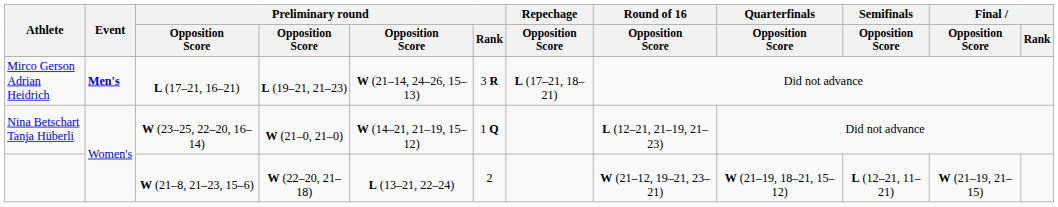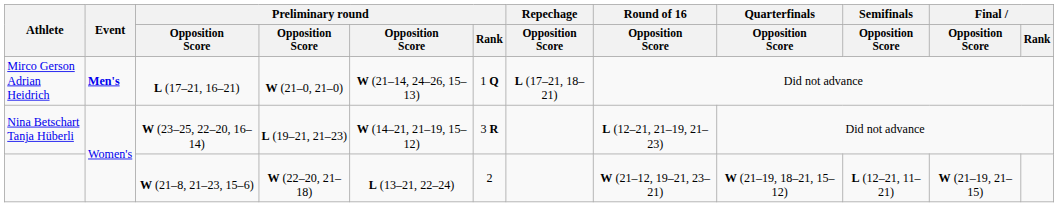 <table class=wikitable style=font-size:90%;text-align:center>
 <tr>
 <th rowspan=2>Athlete</th>
 <th rowspan=2>Event</th>
 <th colspan=4>Preliminary round</th>
 <th>Repechage</th>
 <th>Round of 16</th>
 <th>Quarterfinals</th>
 <th>Semifinals</th>
 <th colspan=2>Final / </th>
 </tr>
 <tr style=font-size:95%>
 <th>Opposition<br>Score</th>
 <th>Opposition<br>Score</th>
 <th>Opposition<br>Score</th>
 <th>Rank</th>
 <th>Opposition<br>Score</th>
 <th>Opposition<br>Score</th>
 <th>Opposition<br>Score</th>
 <th>Opposition<br>Score</th>
 <th>Opposition<br>Score</th>
 <th>Rank</th>
 </tr>
 <tr>
 <td align=left><a href='#'>Mirco Gerson</a><br><a href='#'>Adrian Heidrich</a></td>
 <td align=left><strong><a href='#'>Men's</a></strong></td>
 <td><br><strong>L</strong> (17–21, 16–21)</td>
-<td><br><strong>L</strong> (19–21, 21–23)</td>
+<td><br><strong>W</strong> (21–0, 21–0)</td>
 <td><br><strong>W</strong> (21–14, 24–26, 15–13)</td>
-<td>3 <strong>R</strong></td>
+<td>1 <strong>Q</strong></td>
 <td><br><strong>L</strong> (17–21, 18–21)</td>
 <td colspan=5>Did not advance</td>
 </tr>
 <tr align=center>
 <td align=left><a href='#'>Nina Betschart</a><br><a href='#'>Tanja Hüberli</a></td>
 <td align=left rowspan=2><a href='#'>Women's</a></td>
 <td><br><strong>W</strong> (23–25, 22–20, 16–14)</td>
-<td><br><strong>W</strong> (21–0, 21–0)</td>
+<td><br><strong>L</strong> (19–21, 21–23)</td>
 <td><br><strong>W</strong> (14–21, 21–19, 15–12)</td>
-<td>1 <strong>Q</strong></td>
+<td>3 <strong>R</strong></td>
 <td></td>
 <td><br><strong>L</strong> (12–21, 21–19, 21–23)</td>
 <td colspan=4>Did not advance</td>
 </tr>
 <tr align=center>
 <td align=left></td>
 <td><br><strong>W</strong> (21–8, 21–23, 15–6)</td>
 <td><br><strong>W</strong> (22–20, 21–18)</td>
 <td><br><strong>L</strong> (13–21, 22–24)</td>
 <td>2</td>
 <td></td>
 <td><br><strong>W</strong> (21–12, 19–21, 23–21)</td>
 <td><br><strong>W</strong> (21–19, 18–21, 15–12)</td>
 <td><br><strong>L</strong> (12–21, 11–21)</td>
 <td><br><strong>W</strong> (21–19, 21–15)</td>
 <td></td>
 </tr>
 </table>
